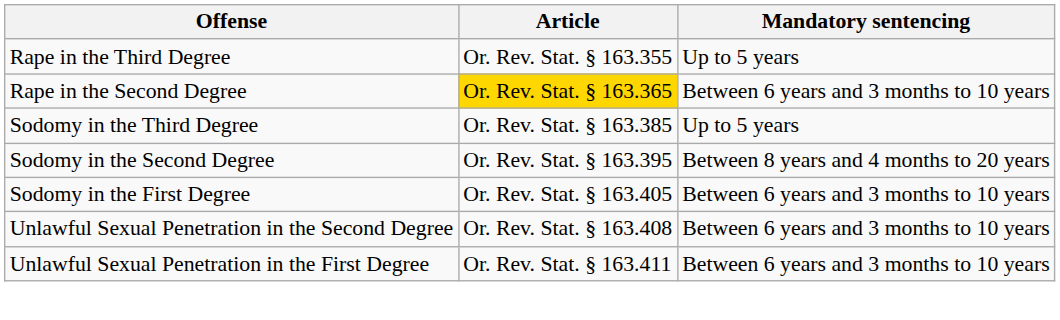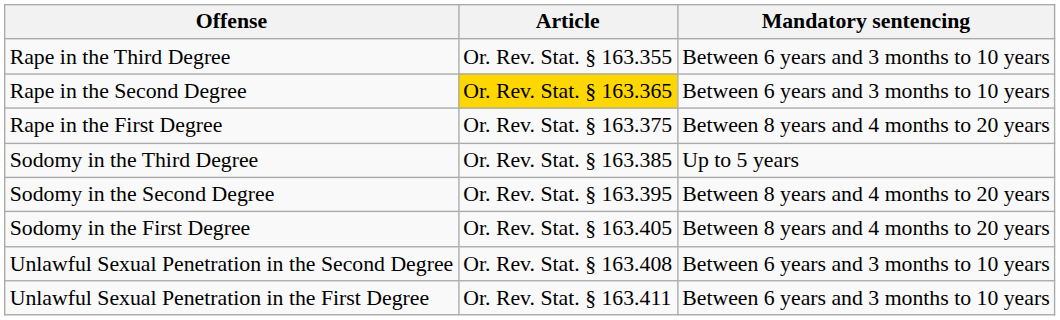 <table class="wikitable">
 <tr>
 <th>Offense</th>
 <th>Article</th>
 <th>Mandatory sentencing</th>
 </tr>
 <tr>
 <td>Rape in the Third Degree</td>
 <td>Or. Rev. Stat. § 163.355</td>
-<td>Up to 5 years</td>
+<td>Between 6 years and 3 months to 10 years</td>
 </tr>
 <tr>
 <td>Rape in the Second Degree</td>
 <td style="background: gold;">Or. Rev. Stat. § 163.365</td>
 <td>Between 6 years and 3 months to 10 years</td>
+</tr>
+<tr>
+<td>Rape in the First Degree</td>
+<td>Or. Rev. Stat. § 163.375</td>
+<td>Between 8 years and 4 months to 20 years</td>
 </tr>
 <tr>
 <td>Sodomy in the Third Degree</td>
 <td>Or. Rev. Stat. § 163.385</td>
 <td>Up to 5 years</td>
 </tr>
 <tr>
 <td>Sodomy in the Second Degree</td>
 <td>Or. Rev. Stat. § 163.395</td>
 <td>Between 8 years and 4 months to 20 years</td>
 </tr>
 <tr>
 <td>Sodomy in the First Degree</td>
 <td>Or. Rev. Stat. § 163.405</td>
-<td>Between 6 years and 3 months to 10 years</td>
+<td>Between 8 years and 4 months to 20 years</td>
 </tr>
 <tr>
 <td>Unlawful Sexual Penetration in the Second Degree</td>
 <td>Or. Rev. Stat. § 163.408</td>
 <td>Between 6 years and 3 months to 10 years</td>
 </tr>
 <tr>
 <td>Unlawful Sexual Penetration in the First Degree</td>
 <td>Or. Rev. Stat. § 163.411</td>
 <td>Between 6 years and 3 months to 10 years</td>
 </tr>
 </table>
